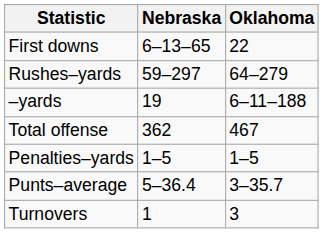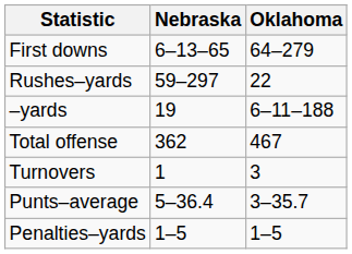 <table class=wikitable>
 <tr>
 <th>Statistic</th>
 <th style=>Nebraska</th>
 <th style=>Oklahoma</th>
 </tr>
 <tr>
 <td>First downs</td>
 <td>6–13–65</td>
-<td>22</td>
+<td>64–279</td>
 </tr>
 <tr>
 <td>Rushes–yards</td>
 <td>59–297</td>
-<td>64–279</td>
+<td>22</td>
 </tr>
 <tr>
 <td>–yards</td>
 <td>19</td>
 <td>6–11–188</td>
 </tr>
 <tr>
 <td>Total offense</td>
 <td>362</td>
 <td>467</td>
 </tr>
 <tr>
-<td>Penalties–yards</td>
-<td>1–5</td>
-<td>1–5</td>
+<td>Turnovers</td>
+<td>1</td>
+<td>3</td>
 </tr>
 <tr>
 <td>Punts–average</td>
 <td>5–36.4</td>
 <td>3–35.7</td>
 </tr>
 <tr>
-<td>Turnovers</td>
-<td>1</td>
-<td>3</td>
+<td>Penalties–yards</td>
+<td>1–5</td>
+<td>1–5</td>
 </tr>
 </table>
